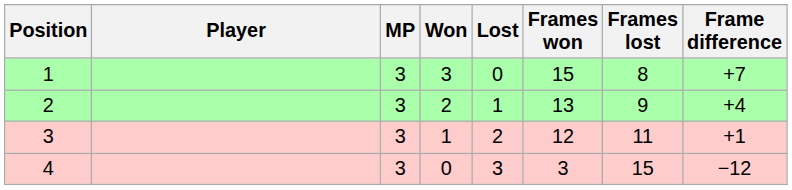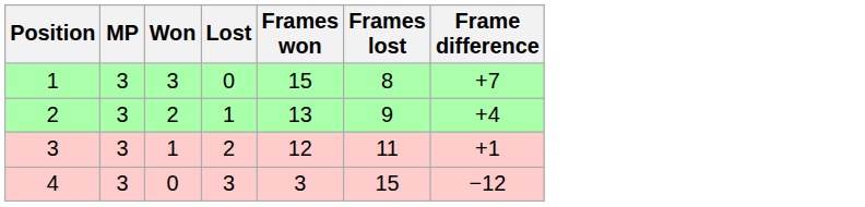 <table class="wikitable" style="text-align: center;">
 <tr>
 <th width=25>Position</th>
-<th width=225>Player</th>
 <th width=25>MP</th>
 <th width=25>Won</th>
 <th width=25>Lost</th>
 <th width=25>Frames won</th>
 <th width=25>Frames lost</th>
 <th width=25>Frame difference</th>
 </tr>
 <tr style="background:#afa;">
 <td>1</td>
-<td style="text-align:left;"></td>
 <td>3</td>
 <td>3</td>
 <td>0</td>
 <td>15</td>
 <td>8</td>
 <td>+7</td>
 </tr>
 <tr style="background:#afa;">
 <td>2</td>
-<td style="text-align:left;"></td>
 <td>3</td>
 <td>2</td>
 <td>1</td>
 <td>13</td>
 <td>9</td>
 <td>+4</td>
 </tr>
 <tr style="background:#fcc;">
 <td>3</td>
-<td style="text-align:left;"></td>
 <td>3</td>
 <td>1</td>
 <td>2</td>
 <td>12</td>
 <td>11</td>
 <td>+1</td>
 </tr>
 <tr style="background:#fcc;">
 <td>4</td>
-<td style="text-align:left;"></td>
 <td>3</td>
 <td>0</td>
 <td>3</td>
 <td>3</td>
 <td>15</td>
 <td>−12</td>
 </tr>
 </table>
